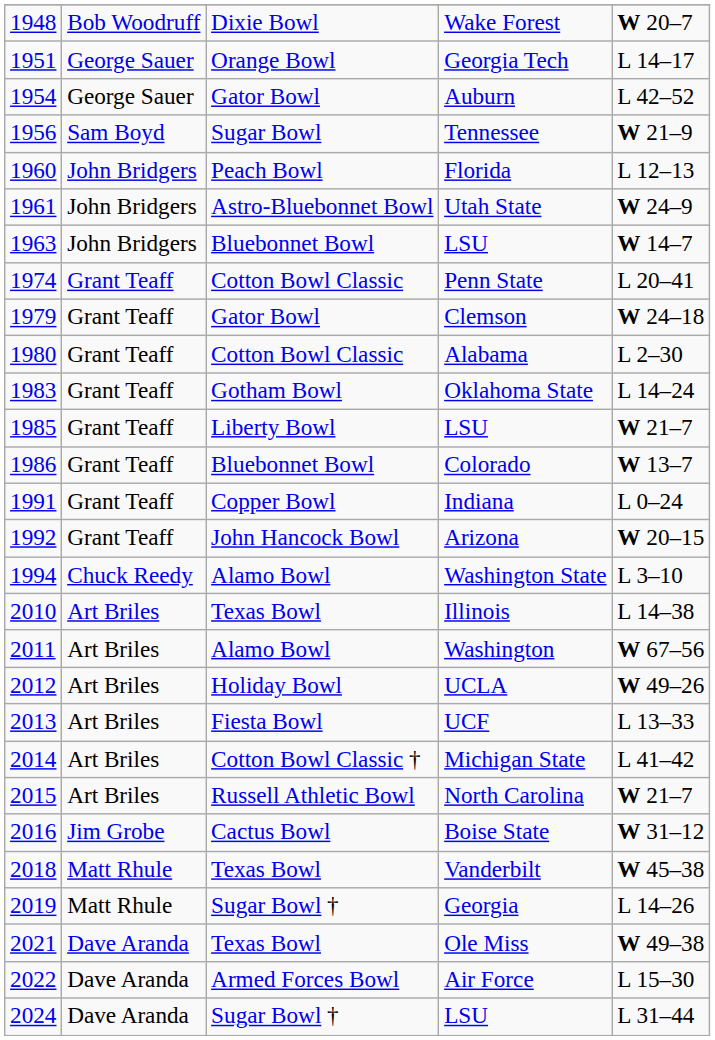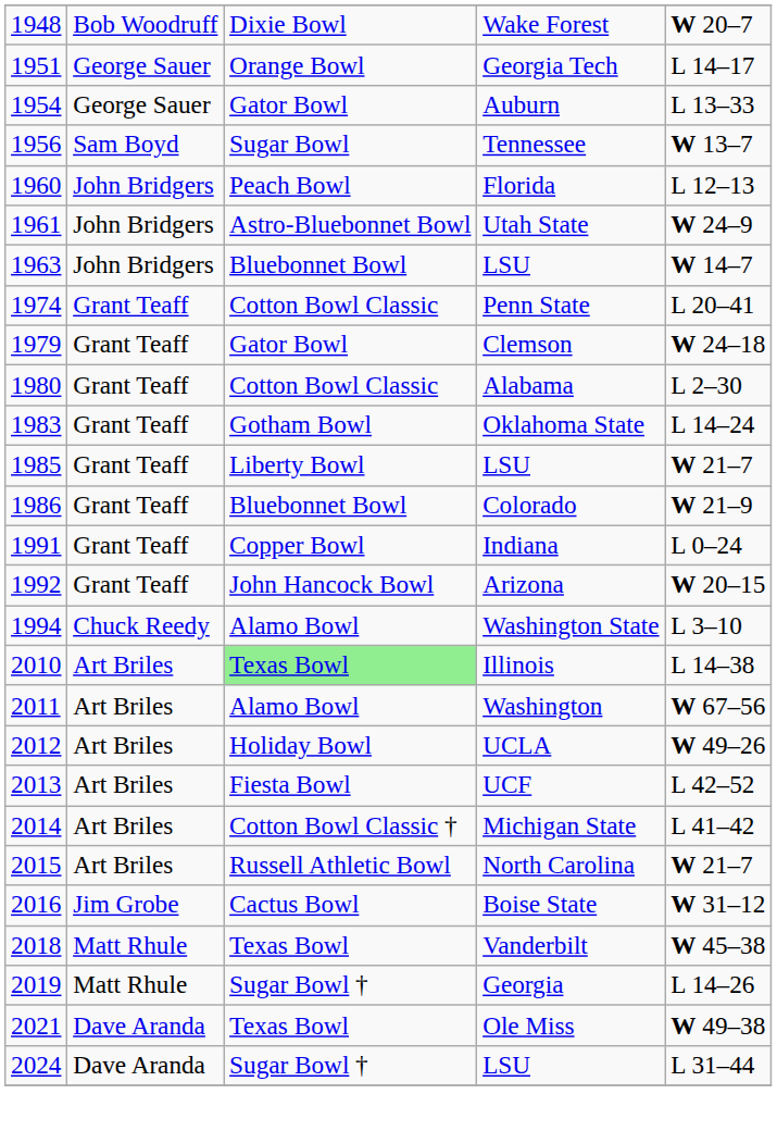 <table class="wikitable">
 <tr>
 </tr>
 <tr>
 <td><a href='#'>1948</a></td>
 <td><a href='#'>Bob Woodruff</a></td>
 <td><a href='#'>Dixie Bowl</a></td>
 <td><a href='#'>Wake Forest</a></td>
 <td><strong>W</strong> 20–7</td>
 </tr>
 <tr>
 <td><a href='#'>1951</a></td>
 <td><a href='#'>George Sauer</a></td>
 <td><a href='#'>Orange Bowl</a></td>
 <td><a href='#'>Georgia Tech</a></td>
 <td>L 14–17</td>
 </tr>
 <tr>
 <td><a href='#'>1954</a></td>
 <td>George Sauer</td>
 <td><a href='#'>Gator Bowl</a></td>
 <td><a href='#'>Auburn</a></td>
-<td>L 42–52</td>
+<td>L 13–33</td>
 </tr>
 <tr>
 <td><a href='#'>1956</a></td>
 <td><a href='#'>Sam Boyd</a></td>
 <td><a href='#'>Sugar Bowl</a></td>
 <td><a href='#'>Tennessee</a></td>
-<td><strong>W</strong> 21–9</td>
+<td><strong>W</strong> 13–7</td>
 </tr>
 <tr>
 <td><a href='#'>1960</a></td>
 <td><a href='#'>John Bridgers</a></td>
 <td><a href='#'>Peach Bowl</a></td>
 <td><a href='#'>Florida</a></td>
 <td>L 12–13</td>
 </tr>
 <tr>
 <td><a href='#'>1961</a></td>
 <td>John Bridgers</td>
 <td><a href='#'>Astro-Bluebonnet Bowl</a></td>
 <td><a href='#'>Utah State</a></td>
 <td><strong>W</strong> 24–9</td>
 </tr>
 <tr>
 <td><a href='#'>1963</a></td>
 <td>John Bridgers</td>
 <td><a href='#'>Bluebonnet Bowl</a></td>
 <td><a href='#'>LSU</a></td>
 <td><strong>W</strong> 14–7</td>
 </tr>
 <tr>
 <td><a href='#'>1974</a></td>
 <td><a href='#'>Grant Teaff</a></td>
 <td><a href='#'>Cotton Bowl Classic</a></td>
 <td><a href='#'>Penn State</a></td>
 <td>L 20–41</td>
 </tr>
 <tr>
 <td><a href='#'>1979</a></td>
 <td>Grant Teaff</td>
 <td><a href='#'>Gator Bowl</a></td>
 <td><a href='#'>Clemson</a></td>
 <td><strong>W</strong> 24–18</td>
 </tr>
 <tr>
 <td><a href='#'>1980</a></td>
 <td>Grant Teaff</td>
 <td><a href='#'>Cotton Bowl Classic</a></td>
 <td><a href='#'>Alabama</a></td>
 <td>L 2–30</td>
 </tr>
 <tr>
 <td><a href='#'>1983</a></td>
 <td>Grant Teaff</td>
 <td><a href='#'>Gotham Bowl</a></td>
 <td><a href='#'>Oklahoma State</a></td>
 <td>L 14–24</td>
 </tr>
 <tr>
 <td><a href='#'>1985</a></td>
 <td>Grant Teaff</td>
 <td><a href='#'>Liberty Bowl</a></td>
 <td><a href='#'>LSU</a></td>
 <td><strong>W</strong> 21–7</td>
 </tr>
 <tr>
 <td><a href='#'>1986</a></td>
 <td>Grant Teaff</td>
 <td><a href='#'>Bluebonnet Bowl</a></td>
 <td><a href='#'>Colorado</a></td>
-<td><strong>W</strong> 13–7</td>
+<td><strong>W</strong> 21–9</td>
 </tr>
 <tr>
 <td><a href='#'>1991</a></td>
 <td>Grant Teaff</td>
 <td><a href='#'>Copper Bowl</a></td>
 <td><a href='#'>Indiana</a></td>
 <td>L 0–24</td>
 </tr>
 <tr>
 <td><a href='#'>1992</a></td>
 <td>Grant Teaff</td>
 <td><a href='#'>John Hancock Bowl</a></td>
 <td><a href='#'>Arizona</a></td>
 <td><strong>W</strong> 20–15</td>
 </tr>
 <tr>
 <td><a href='#'>1994</a></td>
 <td><a href='#'>Chuck Reedy</a></td>
 <td><a href='#'>Alamo Bowl</a></td>
 <td><a href='#'>Washington State</a></td>
 <td>L 3–10</td>
 </tr>
 <tr>
 <td><a href='#'>2010</a></td>
 <td><a href='#'>Art Briles</a></td>
-<td><a href='#'>Texas Bowl</a></td>
+<td style="background: lightgreen;"><a href='#'>Texas Bowl</a></td>
 <td><a href='#'>Illinois</a></td>
 <td>L 14–38</td>
 </tr>
 <tr>
 <td><a href='#'>2011</a></td>
 <td>Art Briles</td>
 <td><a href='#'>Alamo Bowl</a></td>
 <td><a href='#'>Washington</a></td>
 <td><strong>W</strong> 67–56</td>
 </tr>
 <tr>
 <td><a href='#'>2012</a></td>
 <td>Art Briles</td>
 <td><a href='#'>Holiday Bowl</a></td>
 <td><a href='#'>UCLA</a></td>
 <td><strong>W</strong> 49–26</td>
 </tr>
 <tr>
 <td><a href='#'>2013</a></td>
 <td>Art Briles</td>
 <td><a href='#'>Fiesta Bowl</a></td>
 <td><a href='#'>UCF</a></td>
-<td>L 13–33</td>
+<td>L 42–52</td>
 </tr>
 <tr>
 <td><a href='#'>2014</a></td>
 <td>Art Briles</td>
 <td><a href='#'>Cotton Bowl Classic</a> †</td>
 <td><a href='#'>Michigan State</a></td>
 <td>L 41–42</td>
 </tr>
 <tr>
 <td><a href='#'>2015</a></td>
 <td>Art Briles</td>
 <td><a href='#'>Russell Athletic Bowl</a></td>
 <td><a href='#'>North Carolina</a></td>
 <td><strong>W</strong> 21–7</td>
 </tr>
 <tr>
 <td><a href='#'>2016</a></td>
 <td><a href='#'>Jim Grobe</a></td>
 <td><a href='#'>Cactus Bowl</a></td>
 <td><a href='#'>Boise State</a></td>
 <td><strong>W</strong> 31–12</td>
 </tr>
 <tr>
 <td><a href='#'>2018</a></td>
 <td><a href='#'>Matt Rhule</a></td>
 <td><a href='#'>Texas Bowl</a></td>
 <td><a href='#'>Vanderbilt</a></td>
 <td><strong>W</strong> 45–38</td>
 </tr>
 <tr>
 <td><a href='#'>2019</a></td>
 <td>Matt Rhule</td>
 <td><a href='#'>Sugar Bowl</a> †</td>
 <td><a href='#'>Georgia</a></td>
 <td>L 14–26</td>
 </tr>
 <tr>
 <td><a href='#'>2021</a></td>
 <td><a href='#'>Dave Aranda</a></td>
 <td><a href='#'>Texas Bowl</a></td>
 <td><a href='#'>Ole Miss</a></td>
 <td><strong>W</strong> 49–38</td>
 </tr>
 <tr>
-<td><a href='#'>2022</a></td>
-<td>Dave Aranda</td>
-<td><a href='#'>Armed Forces Bowl</a></td>
-<td><a href='#'>Air Force</a></td>
-<td>L 15–30</td>
-</tr>
-<tr>
 <td><a href='#'>2024</a></td>
 <td>Dave Aranda</td>
 <td><a href='#'>Sugar Bowl</a> †</td>
 <td><a href='#'>LSU</a></td>
 <td>L 31–44</td>
 </tr>
 <tr>
 </tr>
 </table>
